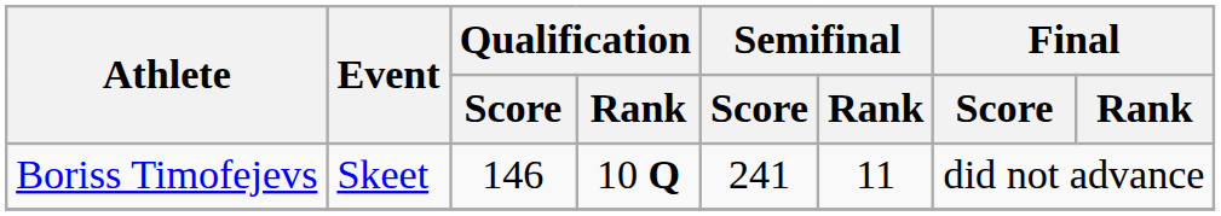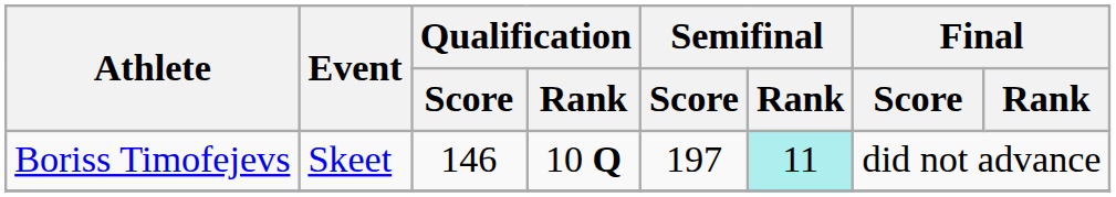 <table class="wikitable" style="font-size:90%">
 <tr>
 <th rowspan="2">Athlete</th>
 <th rowspan="2">Event</th>
 <th colspan="2">Qualification</th>
 <th colspan="2">Semifinal</th>
 <th colspan="2">Final</th>
 </tr>
 <tr>
 <th>Score</th>
 <th>Rank</th>
 <th>Score</th>
 <th>Rank</th>
 <th>Score</th>
 <th>Rank</th>
 </tr>
 <tr>
 <td rowspan=1><a href='#'>Boriss Timofejevs</a></td>
 <td><a href='#'>Skeet</a></td>
 <td align="center">146</td>
 <td align="center">10 <strong>Q</strong></td>
-<td align="center">241</td>
-<td align="center">11</td>
+<td align="center">197</td>
+<td align="center" style="background: paleturquoise;">11</td>
 <td colspan="2"  align="center">did not advance</td>
 </tr>
 <tr>
 </tr>
 </table>
